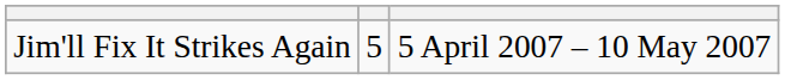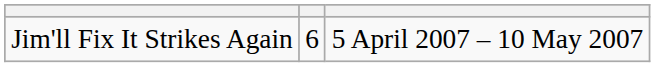 <table class="wikitable" style="text-align: center">
 <tr>
 <th></th>
 <th></th>
 <th></th>
 </tr>
 <tr>
 <td>Jim'll Fix It Strikes Again</td>
-<td>5</td>
+<td>6</td>
 <td>5 April 2007 – 10 May 2007</td>
 </tr>
 </table>
